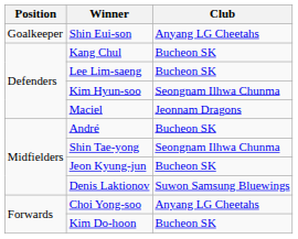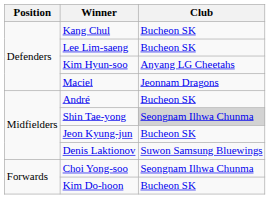 <table class="wikitable">
 <tr>
 <th>Position</th>
 <th>Winner</th>
 <th>Club</th>
-</tr>
-<tr>
-<td>Goalkeeper</td>
-<td> <a href='#'>Shin Eui-son</a></td>
-<td><a href='#'>Anyang LG Cheetahs</a></td>
 </tr>
 <tr>
 <td rowspan="4">Defenders</td>
 <td> <a href='#'>Kang Chul</a></td>
 <td><a href='#'>Bucheon SK</a></td>
 </tr>
 <tr>
 <td> <a href='#'>Lee Lim-saeng</a></td>
 <td><a href='#'>Bucheon SK</a></td>
 </tr>
 <tr>
 <td> <a href='#'>Kim Hyun-soo</a></td>
-<td><a href='#'>Seongnam Ilhwa Chunma</a></td>
+<td><a href='#'>Anyang LG Cheetahs</a></td>
 </tr>
 <tr>
 <td> <a href='#'>Maciel</a></td>
 <td><a href='#'>Jeonnam Dragons</a></td>
 </tr>
 <tr>
 <td rowspan="4">Midfielders</td>
 <td> <a href='#'>André</a></td>
 <td><a href='#'>Bucheon SK</a></td>
 </tr>
 <tr>
 <td> <a href='#'>Shin Tae-yong</a></td>
-<td><a href='#'>Seongnam Ilhwa Chunma</a></td>
+<td style="background: lightgrey;"><a href='#'>Seongnam Ilhwa Chunma</a></td>
 </tr>
 <tr>
 <td> <a href='#'>Jeon Kyung-jun</a></td>
 <td><a href='#'>Bucheon SK</a></td>
 </tr>
 <tr>
 <td> <a href='#'>Denis Laktionov</a></td>
 <td><a href='#'>Suwon Samsung Bluewings</a></td>
 </tr>
 <tr>
 <td rowspan="2">Forwards</td>
 <td> <a href='#'>Choi Yong-soo</a></td>
-<td><a href='#'>Anyang LG Cheetahs</a></td>
+<td><a href='#'>Seongnam Ilhwa Chunma</a></td>
 </tr>
 <tr>
 <td> <a href='#'>Kim Do-hoon</a></td>
 <td><a href='#'>Bucheon SK</a></td>
 </tr>
 </table>
